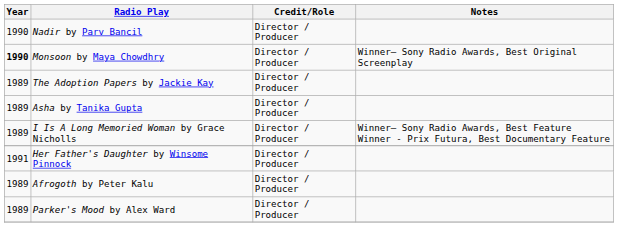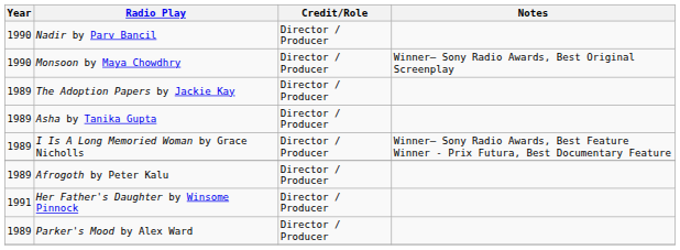 <table class="wikitable sortable">
 <tr>
 <th>Year</th>
 <th><a href='#'>Radio Play</a></th>
 <th>Credit/Role</th>
 <th>Notes</th>
 </tr>
 <tr>
 <td>1990</td>
 <td><em>Nadir</em> by <a href='#'>Parv Bancil</a></td>
 <td>Director / Producer</td>
 <td></td>
 </tr>
 <tr>
-<td><strong>1990</strong></td>
+<td>1990</td>
 <td><em>Monsoon</em> by <a href='#'>Maya Chowdhry</a></td>
 <td>Director / Producer</td>
 <td>Winner— Sony Radio Awards, Best Original Screenplay</td>
 </tr>
 <tr>
 <td>1989</td>
 <td><em>The Adoption Papers</em> by <a href='#'>Jackie Kay</a></td>
 <td>Director / Producer</td>
 <td></td>
 </tr>
 <tr>
 <td>1989</td>
 <td><em>Asha</em> by <a href='#'>Tanika Gupta</a></td>
 <td>Director / Producer</td>
 <td></td>
 </tr>
 <tr>
 <td>1989</td>
 <td><em>I Is A Long Memoried Woman</em> by Grace Nicholls</td>
 <td>Director / Producer</td>
 <td>Winner— Sony Radio Awards, Best Feature <br> Winner -  Prix Futura, Best Documentary Feature</td>
 </tr>
 <tr>
 </tr>
 <tr>
-<td>1991</td>
-<td><em>Her Father's Daughter</em> by <a href='#'>Winsome Pinnock</a></td>
+<td>1989</td>
+<td><em>Afrogoth</em> by Peter Kalu</td>
 <td>Director / Producer</td>
 <td></td>
 </tr>
 <tr>
-<td>1989</td>
-<td><em>Afrogoth</em> by Peter Kalu</td>
+<td>1991</td>
+<td><em>Her Father's Daughter</em> by <a href='#'>Winsome Pinnock</a></td>
 <td>Director / Producer</td>
 <td></td>
 </tr>
 <tr>
 <td>1989</td>
 <td><em>Parker's Mood</em> by Alex Ward</td>
 <td>Director / Producer</td>
 <td></td>
 </tr>
 <tr>
 </tr>
 </table>
